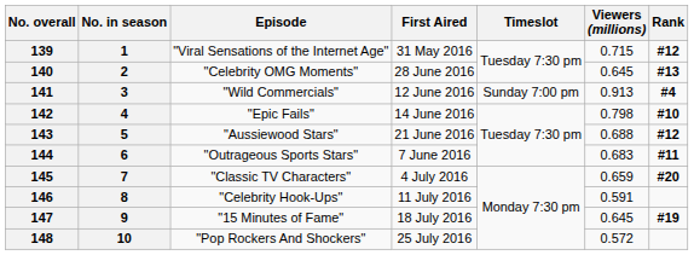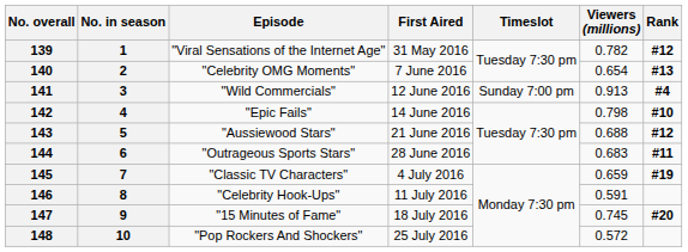 <table class="wikitable plainrowheaders" style="text-align:center;">
 <tr>
 <th>No. overall</th>
 <th>No. in season</th>
 <th>Episode</th>
 <th>First Aired</th>
 <th>Timeslot</th>
 <th>Viewers<br><em>(millions)</em></th>
 <th>Rank</th>
 </tr>
 <tr>
 <th>139</th>
 <th>1</th>
 <td>"Viral Sensations of the Internet Age"</td>
 <td>31 May 2016</td>
 <td rowspan="2">Tuesday 7:30 pm</td>
-<td>0.715</td>
+<td>0.782</td>
 <td><strong>#12</strong></td>
 </tr>
 <tr>
 <th>140</th>
 <th>2</th>
 <td>"Celebrity OMG Moments"</td>
-<td>28 June 2016</td>
-<td>0.645</td>
+<td>7 June 2016</td>
+<td>0.654</td>
 <td><strong>#13</strong></td>
 </tr>
 <tr>
 <th>141</th>
 <th>3</th>
 <td>"Wild Commercials"</td>
 <td>12 June 2016</td>
 <td>Sunday 7:00 pm</td>
 <td>0.913</td>
 <td><strong>#4</strong></td>
 </tr>
 <tr>
 <th>142</th>
 <th>4</th>
 <td>"Epic Fails"</td>
 <td>14 June 2016</td>
 <td rowspan="3">Tuesday 7:30 pm</td>
 <td>0.798</td>
 <td><strong>#10</strong></td>
 </tr>
 <tr>
 <th>143</th>
 <th>5</th>
 <td>"Aussiewood Stars"</td>
 <td>21 June 2016</td>
 <td>0.688</td>
 <td><strong>#12</strong></td>
 </tr>
 <tr>
 <th>144</th>
 <th>6</th>
 <td>"Outrageous Sports Stars"</td>
-<td>7 June 2016</td>
+<td>28 June 2016</td>
 <td>0.683</td>
 <td><strong>#11</strong></td>
 </tr>
 <tr>
 <th>145</th>
 <th>7</th>
 <td>"Classic TV Characters"</td>
 <td>4 July 2016</td>
 <td rowspan="4">Monday 7:30 pm</td>
 <td>0.659</td>
-<td><strong>#20</strong></td>
+<td><strong>#19</strong></td>
 </tr>
 <tr>
 <th>146</th>
 <th>8</th>
 <td>"Celebrity Hook-Ups"</td>
 <td>11 July 2016</td>
 <td>0.591</td>
 <td></td>
 </tr>
 <tr>
 <th>147</th>
 <th>9</th>
 <td>"15 Minutes of Fame"</td>
 <td>18 July 2016</td>
-<td>0.645</td>
-<td><strong>#19</strong></td>
+<td>0.745</td>
+<td><strong>#20</strong></td>
 </tr>
 <tr>
 <th>148</th>
 <th>10</th>
 <td>"Pop Rockers And Shockers"</td>
 <td>25 July 2016</td>
 <td>0.572</td>
 <td></td>
 </tr>
 </table>
